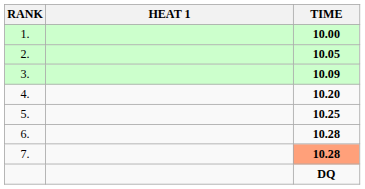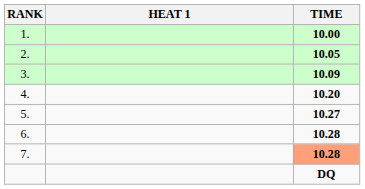 <table class="wikitable" style="border-collapse: collapse; font-size: 90%;">
 <tr>
 <th>RANK</th>
 <th style="width: 20em">HEAT 1</th>
 <th style="width: 5em">TIME</th>
 </tr>
 <tr style="background:#ccffcc;">
 <td align="center">1.</td>
 <td></td>
 <td align="center"><strong>10.00</strong></td>
 </tr>
 <tr style="background:#ccffcc;">
 <td align="center">2.</td>
 <td></td>
 <td align="center"><strong>10.05</strong></td>
 </tr>
 <tr style="background:#ccffcc;">
 <td align="center">3.</td>
 <td></td>
 <td align="center"><strong>10.09</strong></td>
 </tr>
 <tr>
 <td align="center">4.</td>
 <td></td>
 <td align="center"><strong>10.20</strong></td>
 </tr>
 <tr>
 <td align="center">5.</td>
 <td></td>
-<td align="center"><strong>10.25</strong></td>
+<td align="center"><strong>10.27</strong></td>
 </tr>
 <tr>
 <td align="center">6.</td>
 <td></td>
 <td align="center"><strong>10.28</strong></td>
 </tr>
 <tr>
 <td align="center">7.</td>
 <td></td>
 <td align="center" style="background: lightsalmon;"><strong>10.28</strong></td>
 </tr>
 <tr>
 <td align="center"></td>
 <td></td>
 <td align="center"><strong>DQ</strong></td>
 </tr>
 </table>
